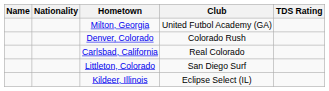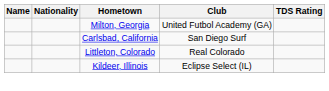 <table class="wikitable" style="font-size:90%; text-align: center;" border="1">
 <tr>
 <th>Name</th>
 <th>Nationality</th>
 <th>Hometown</th>
 <th>Club</th>
 <th>TDS Rating</th>
 </tr>
 <tr>
 <td></td>
 <td></td>
 <td><a href='#'>Milton, Georgia</a></td>
 <td>United Futbol Academy (GA)</td>
 <td></td>
 </tr>
 <tr>
 <td></td>
 <td></td>
-<td><a href='#'>Denver, Colorado</a></td>
-<td>Colorado Rush</td>
-<td></td>
-</tr>
-<tr>
-<td></td>
-<td></td>
 <td><a href='#'>Carlsbad, California</a></td>
-<td>Real Colorado</td>
+<td>San Diego Surf</td>
 <td></td>
 </tr>
 <tr>
 <td></td>
 <td></td>
 <td><a href='#'>Littleton, Colorado</a></td>
-<td>San Diego Surf</td>
+<td>Real Colorado</td>
 <td></td>
 </tr>
 <tr>
 <td></td>
 <td></td>
 <td><a href='#'>Kildeer, Illinois</a></td>
 <td>Eclipse Select (IL)</td>
 <td></td>
 </tr>
 </table>
